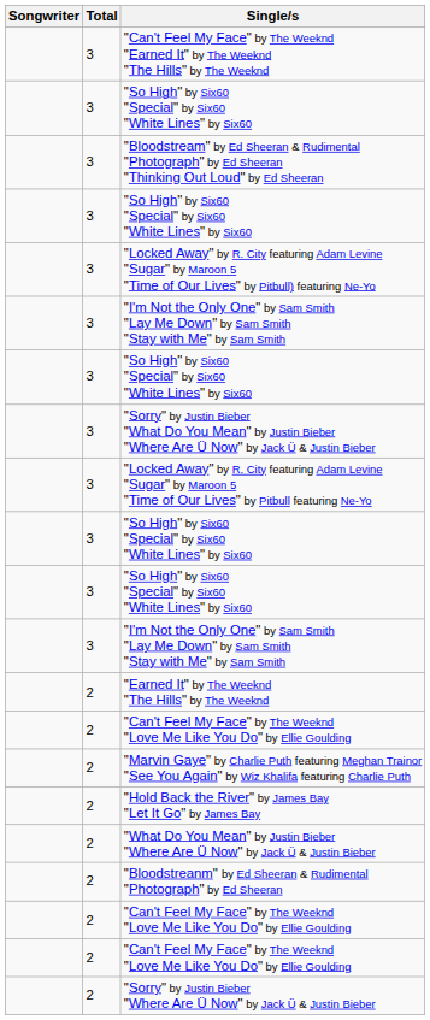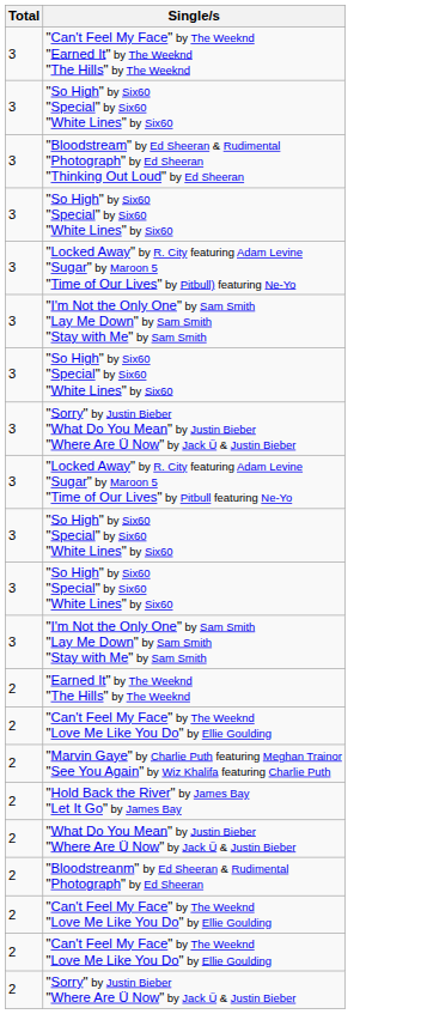 <table class="wikitable sortable" style="font-size:97%;">
 <tr>
-<th>Songwriter</th>
 <th>Total</th>
 <th>Single/s</th>
 </tr>
 <tr>
-<td></td>
 <td>3</td>
 <td>"<a href='#'>Can't Feel My Face</a>"<small> by <a href='#'>The Weeknd</a></small><br>"<a href='#'>Earned It</a>"<small> by <a href='#'>The Weeknd</a></small><br>"<a href='#'>The Hills</a>"<small> by <a href='#'>The Weeknd</a></small></td>
 </tr>
 <tr>
-<td></td>
 <td>3</td>
 <td>"<a href='#'>So High</a>"<small> by <a href='#'>Six60</a></small><br>"<a href='#'>Special</a>"<small> by <a href='#'>Six60</a></small><br>"<a href='#'>White Lines</a>"<small> by <a href='#'>Six60</a></small><br></td>
 </tr>
 <tr>
-<td></td>
 <td>3</td>
 <td>"<a href='#'>Bloodstream</a>"<small> by <a href='#'>Ed Sheeran</a> & <a href='#'>Rudimental</a></small><br>"<a href='#'>Photograph</a>"<small> by <a href='#'>Ed Sheeran</a></small><br>"<a href='#'>Thinking Out Loud</a>"<small> by <a href='#'>Ed Sheeran</a><br></small></td>
 </tr>
 <tr>
-<td></td>
 <td>3</td>
 <td>"<a href='#'>So High</a>"<small> by <a href='#'>Six60</a></small><br>"<a href='#'>Special</a>"<small> by <a href='#'>Six60</a></small><br>"<a href='#'>White Lines</a>"<small> by <a href='#'>Six60</a></small><br></td>
 </tr>
 <tr>
-<td></td>
 <td>3</td>
 <td>"<a href='#'>Locked Away</a>"<small> by <a href='#'>R. City</a> featuring <a href='#'>Adam Levine</a></small><br>"<a href='#'>Sugar</a>"<small> by <a href='#'>Maroon 5</a></small><br>"<a href='#'>Time of Our Lives</a>"<small> by <a href='#'>Pitbull)</a> featuring <a href='#'>Ne-Yo</a><br></small></td>
 </tr>
 <tr>
-<td></td>
 <td>3</td>
 <td>"<a href='#'>I'm Not the Only One</a>"<small> by <a href='#'>Sam Smith</a></small><br>"<a href='#'>Lay Me Down</a>"<small> by <a href='#'>Sam Smith</a></small><br>"<a href='#'>Stay with Me</a>"<small> by <a href='#'>Sam Smith</a><br></small></td>
 </tr>
 <tr>
-<td></td>
 <td>3</td>
 <td>"<a href='#'>So High</a>"<small> by <a href='#'>Six60</a></small><br>"<a href='#'>Special</a>"<small> by <a href='#'>Six60</a></small><br>"<a href='#'>White Lines</a>"<small> by <a href='#'>Six60</a></small><br></td>
 </tr>
 <tr>
-<td></td>
 <td>3</td>
 <td>"<a href='#'>Sorry</a>"<small> by <a href='#'>Justin Bieber</a></small><br>"<a href='#'>What Do You Mean</a>"<small> by <a href='#'>Justin Bieber</a></small><br>"<a href='#'>Where Are Ü Now</a>"<small> by <a href='#'>Jack Ü</a> & <a href='#'>Justin Bieber</a><br></small></td>
 </tr>
 <tr>
-<td></td>
 <td>3</td>
 <td>"<a href='#'>Locked Away</a>"<small> by <a href='#'>R. City</a> featuring <a href='#'>Adam Levine</a></small><br>"<a href='#'>Sugar</a>"<small> by <a href='#'>Maroon 5</a></small><br>"<a href='#'>Time of Our Lives</a>"<small> by <a href='#'>Pitbull</a> featuring <a href='#'>Ne-Yo</a><br></small></td>
 </tr>
 <tr>
-<td></td>
 <td>3</td>
 <td>"<a href='#'>So High</a>"<small> by <a href='#'>Six60</a></small><br>"<a href='#'>Special</a>"<small> by <a href='#'>Six60</a></small><br>"<a href='#'>White Lines</a>"<small> by <a href='#'>Six60</a></small><br></td>
 </tr>
 <tr>
-<td></td>
 <td>3</td>
 <td>"<a href='#'>So High</a>"<small> by <a href='#'>Six60</a></small><br>"<a href='#'>Special</a>"<small> by <a href='#'>Six60</a></small><br>"<a href='#'>White Lines</a>"<small> by <a href='#'>Six60</a></small><br></td>
 </tr>
 <tr>
-<td></td>
 <td>3</td>
 <td>"<a href='#'>I'm Not the Only One</a>"<small> by <a href='#'>Sam Smith</a></small><br>"<a href='#'>Lay Me Down</a>"<small> by <a href='#'>Sam Smith</a></small><br>"<a href='#'>Stay with Me</a>"<small> by <a href='#'>Sam Smith</a><br></small></td>
 </tr>
 <tr>
-<td></td>
 <td>2</td>
 <td>"<a href='#'>Earned It</a>"<small> by <a href='#'>The Weeknd</a></small><br>"<a href='#'>The Hills</a>"<small> by <a href='#'>The Weeknd</a></small></td>
 </tr>
 <tr>
-<td></td>
 <td>2</td>
 <td>"<a href='#'>Can't Feel My Face</a>"<small> by <a href='#'>The Weeknd</a></small><br>"<a href='#'>Love Me Like You Do</a>"<small> by <a href='#'>Ellie Goulding</a><br></small></td>
 </tr>
 <tr>
-<td></td>
 <td>2</td>
 <td>"<a href='#'>Marvin Gaye</a>"<small> by <a href='#'>Charlie Puth</a> featuring <a href='#'>Meghan Trainor</a></small><br>"<a href='#'>See You Again</a>"<small> by <a href='#'>Wiz Khalifa</a> featuring <a href='#'>Charlie Puth</a><br></small></td>
 </tr>
 <tr>
-<td></td>
 <td>2</td>
 <td>"<a href='#'>Hold Back the River</a>"<small> by <a href='#'>James Bay</a></small><br>"<a href='#'>Let It Go</a>"<small> by <a href='#'>James Bay</a><br></small></td>
 </tr>
 <tr>
-<td></td>
 <td>2</td>
 <td>"<a href='#'>What Do You Mean</a>"<small> by <a href='#'>Justin Bieber</a></small><br>"<a href='#'>Where Are Ü Now</a>"<small> by <a href='#'>Jack Ü</a> & <a href='#'>Justin Bieber</a><br></small></td>
 </tr>
 <tr>
-<td></td>
 <td>2</td>
 <td>"<a href='#'>Bloodstreanm</a>" <small>by <a href='#'>Ed Sheeran</a> & <a href='#'>Rudimental</a></small><br>"<a href='#'>Photograph</a>"<small> by <a href='#'>Ed Sheeran</a><br></small></td>
 </tr>
 <tr>
-<td></td>
 <td>2</td>
 <td>"<a href='#'>Can't Feel My Face</a>"<small> by <a href='#'>The Weeknd</a></small><br>"<a href='#'>Love Me Like You Do</a>"<small> by <a href='#'>Ellie Goulding</a><br></small></td>
 </tr>
 <tr>
-<td></td>
 <td>2</td>
 <td>"<a href='#'>Can't Feel My Face</a>"<small> by <a href='#'>The Weeknd</a></small><br>"<a href='#'>Love Me Like You Do</a>"<small> by <a href='#'>Ellie Goulding</a><br></small></td>
 </tr>
 <tr>
-<td></td>
 <td>2</td>
 <td>"<a href='#'>Sorry</a>"<small> by <a href='#'>Justin Bieber</a></small><br>"<a href='#'>Where Are Ü Now</a>"<small> by <a href='#'>Jack Ü</a> & <a href='#'>Justin Bieber</a><br></small></td>
 </tr>
 </table>
